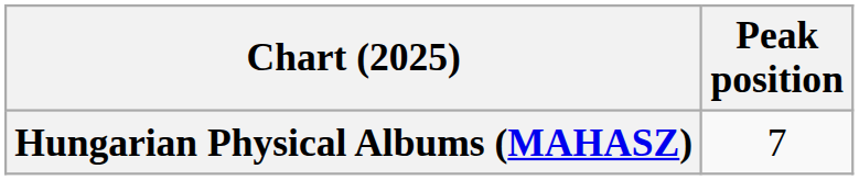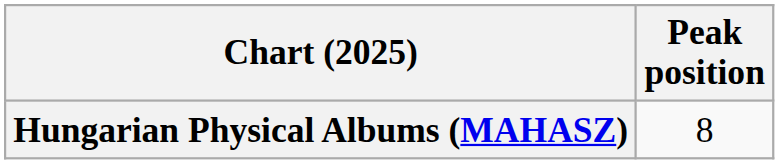 <table class="wikitable sortable plainrowheaders" style="text-align:center">
 <tr>
 <th scope="col">Chart (2025)</th>
 <th scope="col">Peak<br>position</th>
 </tr>
 <tr>
 <th scope="row">Hungarian Physical Albums (<a href='#'>MAHASZ</a>)</th>
-<td>7</td>
+<td>8</td>
 </tr>
 </table>
